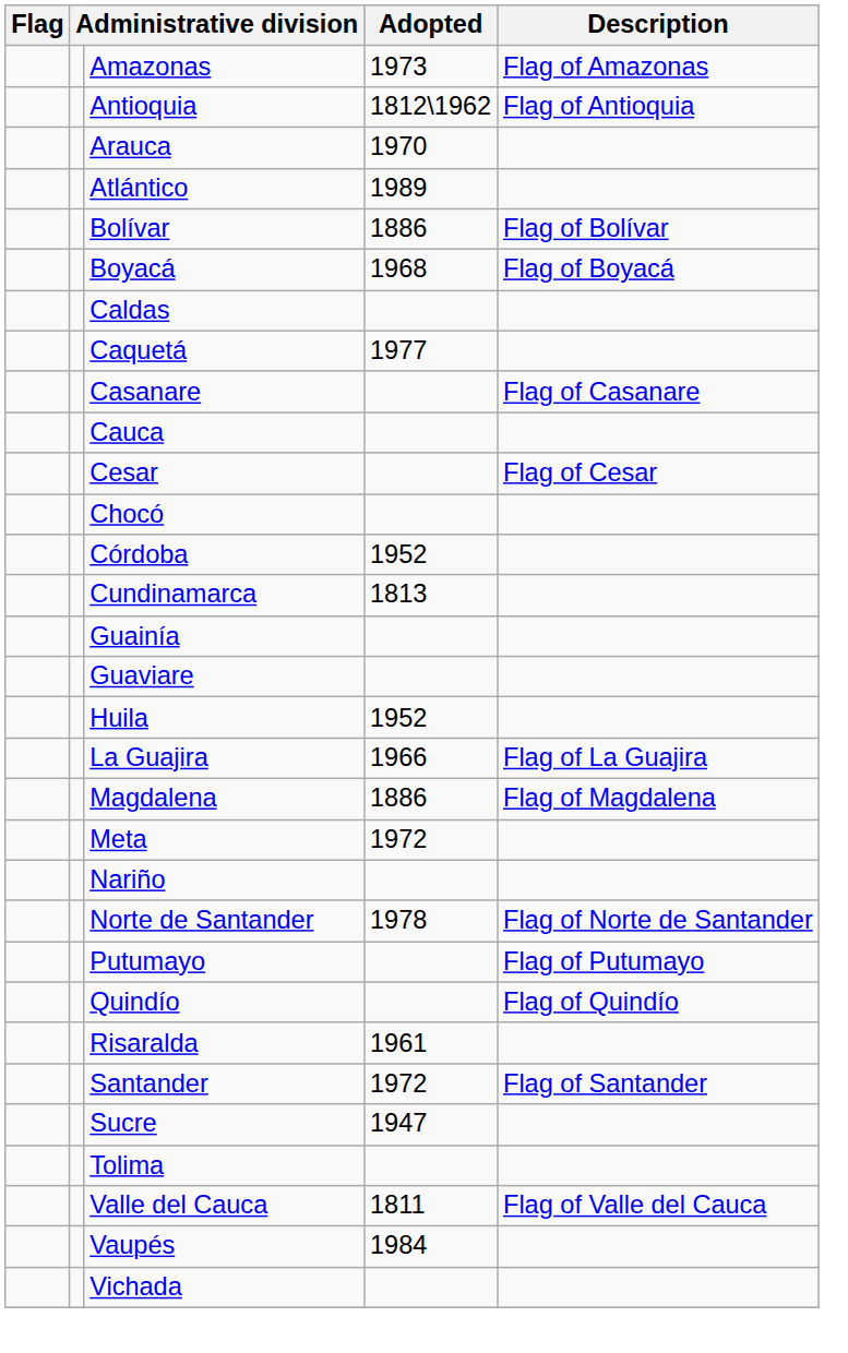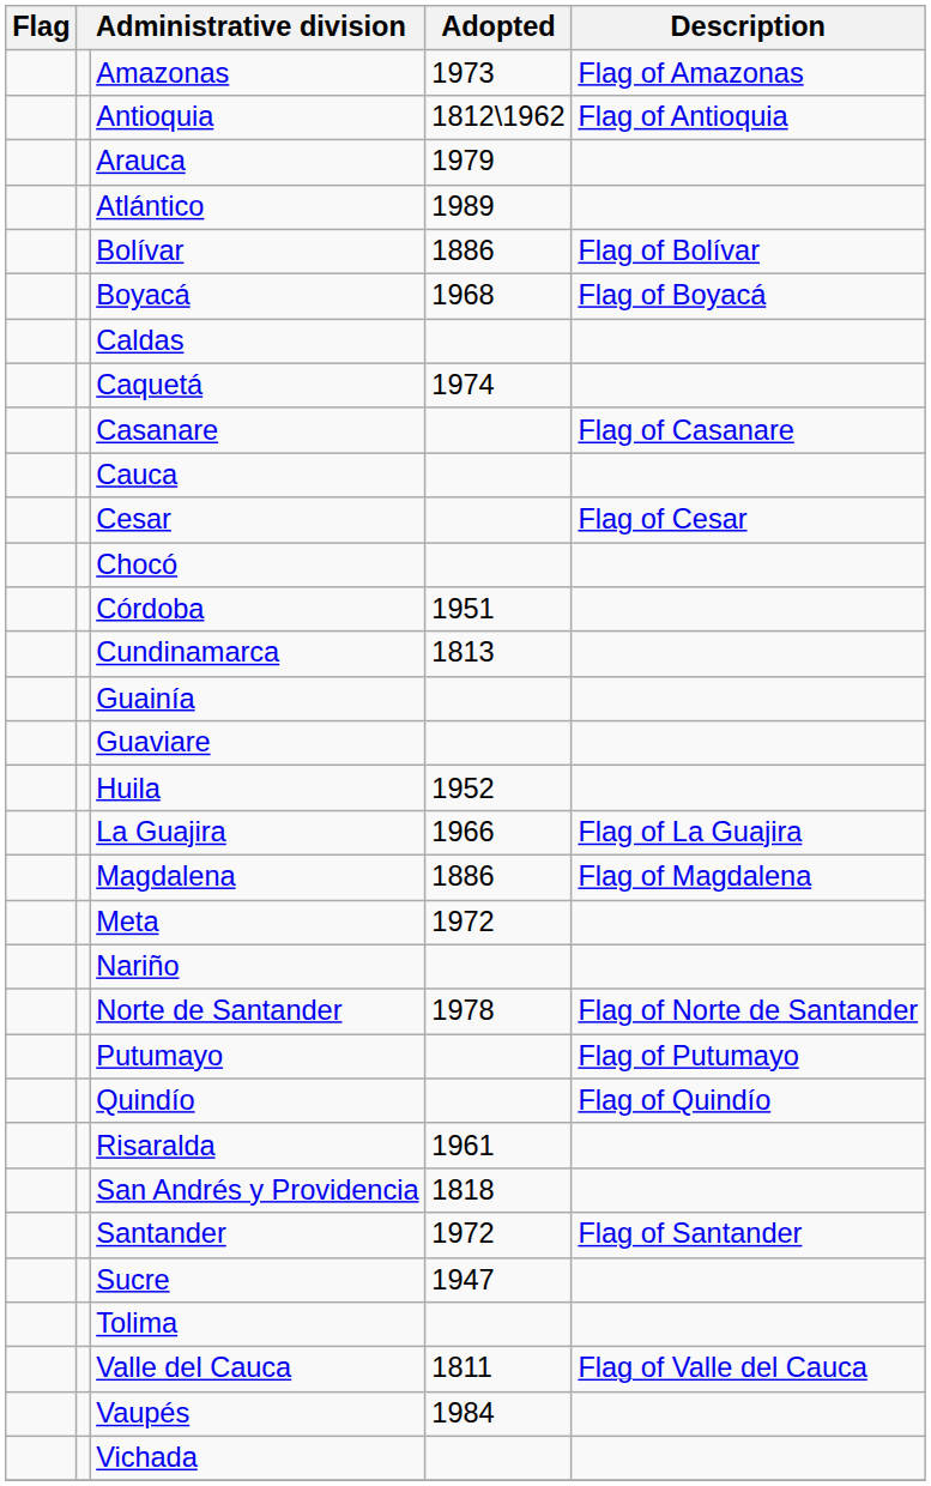 <table class="wikitable sortable">
 <tr>
 <th class="unsortable">Flag</th>
 <th colspan="2">Administrative division</th>
 <th>Adopted</th>
 <th class="unsortable">Description</th>
 </tr>
 <tr>
 <td></td>
 <td></td>
 <td><a href='#'>Amazonas</a></td>
 <td>1973</td>
 <td><a href='#'>Flag of Amazonas</a></td>
 </tr>
 <tr>
 <td></td>
 <td></td>
 <td><a href='#'>Antioquia</a></td>
 <td>1812\1962</td>
 <td><a href='#'>Flag of Antioquia</a></td>
 </tr>
 <tr>
 <td></td>
 <td></td>
 <td><a href='#'>Arauca</a></td>
-<td>1970</td>
+<td>1979</td>
 <td></td>
 </tr>
 <tr>
 <td></td>
 <td></td>
 <td><a href='#'>Atlántico</a></td>
 <td>1989</td>
 <td></td>
 </tr>
 <tr>
 <td></td>
 <td></td>
 <td><a href='#'>Bolívar</a></td>
 <td>1886</td>
 <td><a href='#'>Flag of Bolívar</a></td>
 </tr>
 <tr>
 <td></td>
 <td></td>
 <td><a href='#'>Boyacá</a></td>
 <td>1968</td>
 <td><a href='#'>Flag of Boyacá</a></td>
 </tr>
 <tr>
 <td></td>
 <td></td>
 <td><a href='#'>Caldas</a></td>
 <td></td>
 <td></td>
 </tr>
 <tr>
 <td></td>
 <td></td>
 <td><a href='#'>Caquetá</a></td>
-<td>1977</td>
+<td>1974</td>
 <td></td>
 </tr>
 <tr>
 <td></td>
 <td></td>
 <td><a href='#'>Casanare</a></td>
 <td></td>
 <td><a href='#'>Flag of Casanare</a></td>
 </tr>
 <tr>
 <td></td>
 <td></td>
 <td><a href='#'>Cauca</a></td>
 <td></td>
 <td></td>
 </tr>
 <tr>
 <td></td>
 <td></td>
 <td><a href='#'>Cesar</a></td>
 <td></td>
 <td><a href='#'>Flag of Cesar</a></td>
 </tr>
 <tr>
 <td></td>
 <td></td>
 <td><a href='#'>Chocó</a></td>
 <td></td>
 <td></td>
 </tr>
 <tr>
 <td></td>
 <td></td>
 <td><a href='#'>Córdoba</a></td>
-<td>1952</td>
+<td>1951</td>
 <td></td>
 </tr>
 <tr>
 <td></td>
 <td></td>
 <td><a href='#'>Cundinamarca</a></td>
 <td>1813</td>
 <td></td>
 </tr>
 <tr>
 <td></td>
 <td></td>
 <td><a href='#'>Guainía</a></td>
 <td></td>
 <td></td>
 </tr>
 <tr>
 <td></td>
 <td></td>
 <td><a href='#'>Guaviare</a></td>
 <td></td>
 <td></td>
 </tr>
 <tr>
 <td></td>
 <td></td>
 <td><a href='#'>Huila</a></td>
 <td>1952</td>
 <td></td>
 </tr>
 <tr>
 <td></td>
 <td></td>
 <td><a href='#'>La Guajira</a></td>
 <td>1966</td>
 <td><a href='#'>Flag of La Guajira</a></td>
 </tr>
 <tr>
 <td></td>
 <td></td>
 <td><a href='#'>Magdalena</a></td>
 <td>1886</td>
 <td><a href='#'>Flag of Magdalena</a></td>
 </tr>
 <tr>
 <td></td>
 <td></td>
 <td><a href='#'>Meta</a></td>
 <td>1972</td>
 <td></td>
 </tr>
 <tr>
 <td></td>
 <td></td>
 <td><a href='#'>Nariño</a></td>
 <td></td>
 <td></td>
 </tr>
 <tr>
 <td></td>
 <td></td>
 <td><a href='#'>Norte de Santander</a></td>
 <td>1978</td>
 <td><a href='#'>Flag of Norte de Santander</a></td>
 </tr>
 <tr>
 <td></td>
 <td></td>
 <td><a href='#'>Putumayo</a></td>
 <td></td>
 <td><a href='#'>Flag of Putumayo</a></td>
 </tr>
 <tr>
 <td></td>
 <td></td>
 <td><a href='#'>Quindío</a></td>
 <td></td>
 <td><a href='#'>Flag of Quindío</a></td>
 </tr>
 <tr>
 <td></td>
 <td></td>
 <td><a href='#'>Risaralda</a></td>
 <td>1961</td>
 <td></td>
 </tr>
 <tr>
 <td></td>
 <td></td>
+<td><a href='#'>San Andrés y Providencia</a></td>
+<td>1818</td>
+<td></td>
+</tr>
+<tr>
+<td></td>
+<td></td>
 <td><a href='#'>Santander</a></td>
 <td>1972</td>
 <td><a href='#'>Flag of Santander</a></td>
 </tr>
 <tr>
 <td></td>
 <td></td>
 <td><a href='#'>Sucre</a></td>
 <td>1947</td>
 <td></td>
 </tr>
 <tr>
 <td></td>
 <td></td>
 <td><a href='#'>Tolima</a></td>
 <td></td>
 <td></td>
 </tr>
 <tr>
 <td></td>
 <td></td>
 <td><a href='#'>Valle del Cauca</a></td>
 <td>1811</td>
 <td><a href='#'>Flag of Valle del Cauca</a></td>
 </tr>
 <tr>
 <td></td>
 <td></td>
 <td><a href='#'>Vaupés</a></td>
 <td>1984</td>
 <td></td>
 </tr>
 <tr>
 <td></td>
 <td></td>
 <td><a href='#'>Vichada</a></td>
 <td></td>
 <td></td>
 </tr>
 <tr>
 </tr>
 </table>
